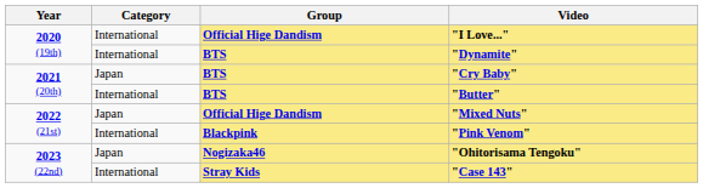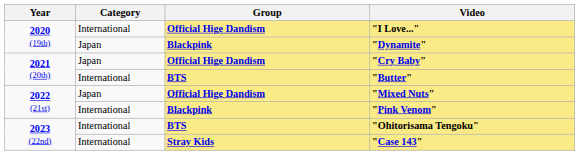 <table class="sortable wikitable">
 <tr>
 <th width="8%">Year</th>
 <th width="10%">Category</th>
 <th width="23%">Group</th>
 <th width="23%">Video</th>
 </tr>
 <tr>
 <td rowspan=2 style="text-align:center"><strong><a href='#'>2020</a></strong><br><small><a href='#'>(19th)</a></small></td>
 <td>International</td>
 <td style="background:#FAEB86"><strong><a href='#'>Official Hige Dandism</a></strong></td>
 <td style="background:#FAEB86"><strong>"I Love..."</strong></td>
 </tr>
 <tr>
-<td>International</td>
-<td style="background:#FAEB86"><strong><a href='#'>BTS</a></strong></td>
+<td>Japan</td>
+<td style="background:#FAEB86"><strong><a href='#'>Blackpink</a></strong></td>
 <td style="background:#FAEB86"><strong>"<a href='#'>Dynamite</a>"</strong></td>
 </tr>
 <tr>
 <td rowspan=2 style="text-align:center"><strong><a href='#'>2021</a></strong><br><small><a href='#'>(20th)</a></small></td>
 <td>Japan</td>
-<td style="background:#FAEB86"><strong><a href='#'>BTS</a></strong></td>
+<td style="background:#FAEB86"><strong><a href='#'>Official Hige Dandism</a></strong></td>
 <td style="background:#FAEB86"><strong>"<a href='#'>Cry Baby</a>"</strong></td>
 </tr>
 <tr>
 <td>International</td>
 <td style="background:#FAEB86"><strong><a href='#'>BTS</a></strong></td>
 <td style="background:#FAEB86"><strong>"<a href='#'>Butter</a>"</strong></td>
 </tr>
 <tr>
 <td rowspan=2 style="text-align:center"><strong><a href='#'>2022</a></strong><br><small><a href='#'>(21st)</a></small></td>
 <td>Japan</td>
 <td style="background:#FAEB86"><strong><a href='#'>Official Hige Dandism</a></strong></td>
 <td style="background:#FAEB86"><strong>"<a href='#'>Mixed Nuts</a>"</strong></td>
 </tr>
 <tr>
 <td>International</td>
 <td style="background:#FAEB86"><strong><a href='#'>Blackpink</a></strong></td>
 <td style="background:#FAEB86"><strong>"<a href='#'>Pink Venom</a>"</strong></td>
 </tr>
 <tr>
 <td rowspan=2 style="text-align:center"><strong><a href='#'>2023</a></strong><br><small><a href='#'>(22nd)</a></small></td>
-<td>Japan</td>
-<td style="background:#FAEB86"><strong><a href='#'>Nogizaka46</a></strong></td>
+<td>International</td>
+<td style="background:#FAEB86"><strong><a href='#'>BTS</a></strong></td>
 <td style="background:#FAEB86"><strong>"Ohitorisama Tengoku"</strong></td>
 </tr>
 <tr>
 <td>International</td>
 <td style="background:#FAEB86"><strong><a href='#'>Stray Kids</a></strong></td>
 <td style="background:#FAEB86"><strong>"<a href='#'>Case 143</a>"</strong></td>
 </tr>
 </table>
